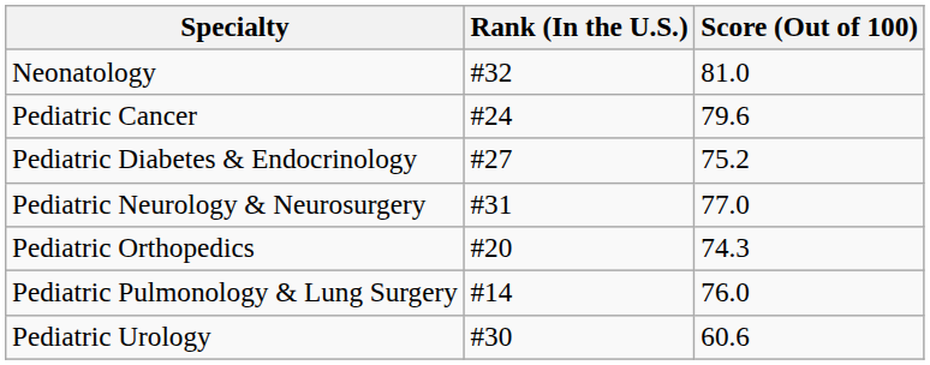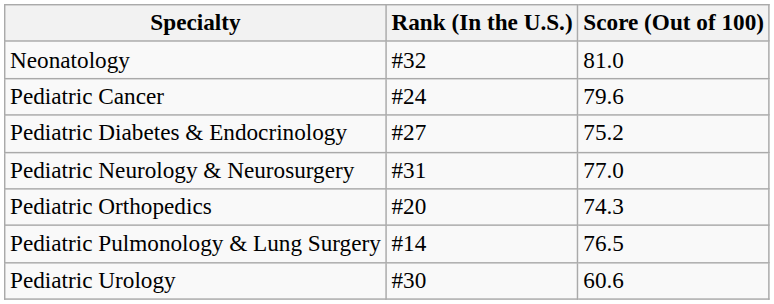 <table class="wikitable">
 <tr>
 <th>Specialty</th>
 <th>Rank (In the U.S.)</th>
 <th>Score (Out of 100)</th>
 </tr>
 <tr>
 <td>Neonatology</td>
 <td>#32</td>
 <td>81.0</td>
 </tr>
 <tr>
 <td>Pediatric Cancer</td>
 <td>#24</td>
 <td>79.6</td>
 </tr>
 <tr>
 <td>Pediatric Diabetes & Endocrinology</td>
 <td>#27</td>
 <td>75.2</td>
 </tr>
 <tr>
 <td>Pediatric Neurology & Neurosurgery</td>
 <td>#31</td>
 <td>77.0</td>
 </tr>
 <tr>
 <td>Pediatric Orthopedics</td>
 <td>#20</td>
 <td>74.3</td>
 </tr>
 <tr>
 <td>Pediatric Pulmonology & Lung Surgery</td>
 <td>#14</td>
-<td>76.0</td>
+<td>76.5</td>
 </tr>
 <tr>
 <td>Pediatric Urology</td>
 <td>#30</td>
 <td>60.6</td>
 </tr>
 </table>
